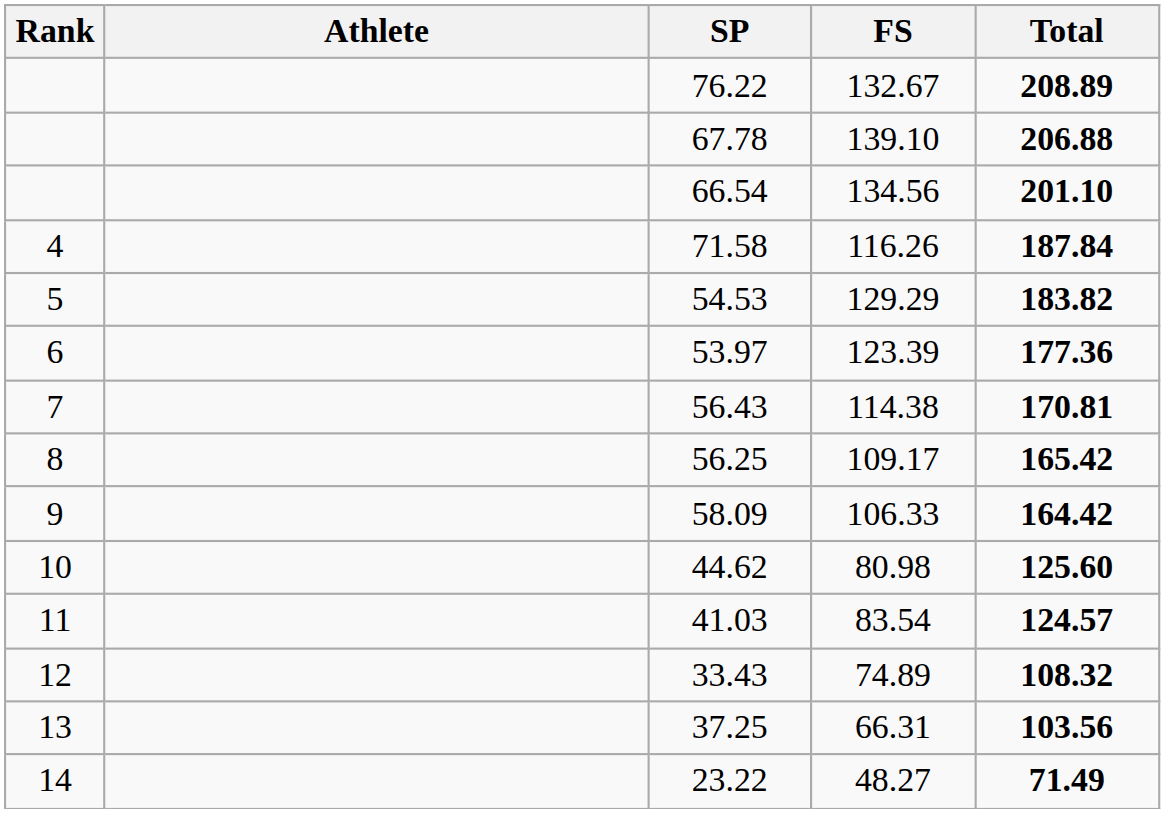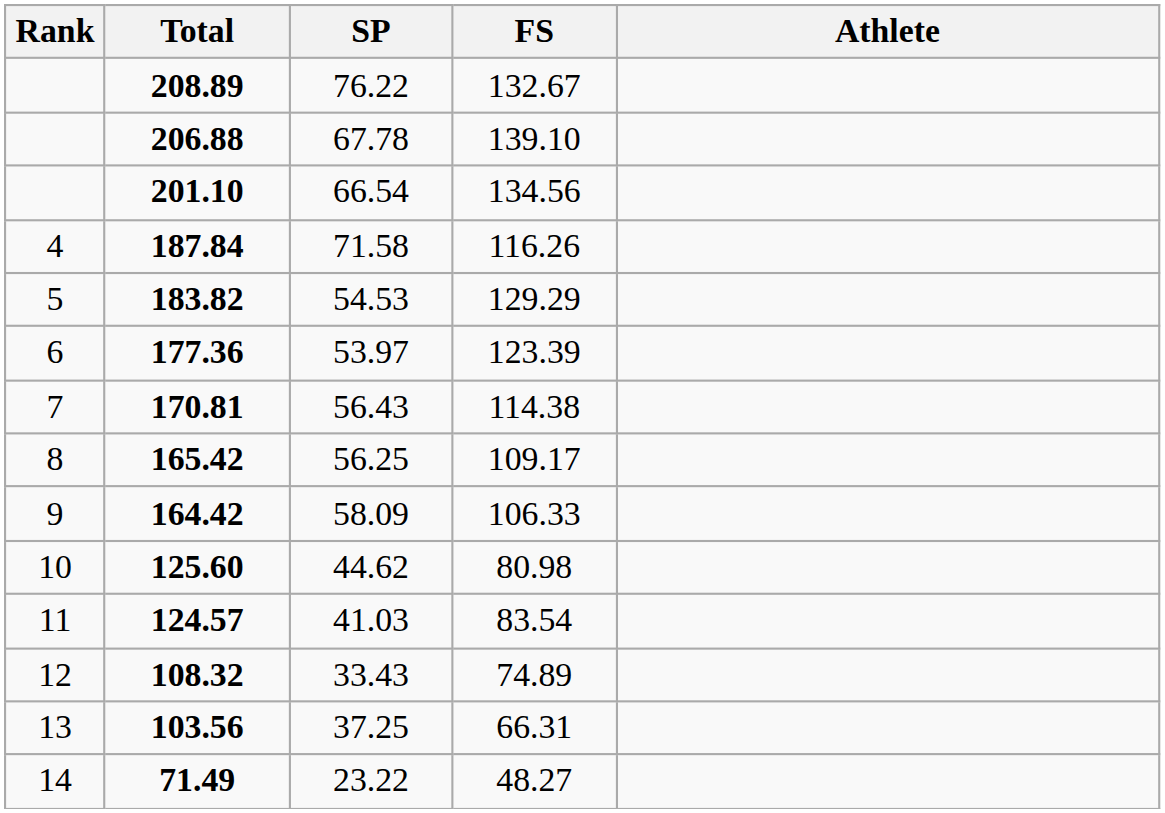 <table class=wikitable style="text-align:center">
 <tr>
 <th width=40>Rank</th>
-<th width=250>Athlete</th>
+<th width=80>Total</th>
 <th width=70>SP</th>
 <th width=70>FS</th>
-<th width=80>Total</th>
+<th width=250>Athlete</th>
 </tr>
 <tr>
 <td></td>
-<td align=left></td>
+<td><strong>208.89</strong></td>
 <td>76.22</td>
 <td>132.67</td>
-<td><strong>208.89</strong></td>
+<td align=left></td>
 </tr>
 <tr>
 <td></td>
-<td align=left></td>
+<td><strong>206.88</strong></td>
 <td>67.78</td>
 <td>139.10</td>
-<td><strong>206.88</strong></td>
+<td align=left></td>
 </tr>
 <tr>
 <td></td>
-<td align=left></td>
+<td><strong>201.10</strong></td>
 <td>66.54</td>
 <td>134.56</td>
-<td><strong>201.10</strong></td>
+<td align=left></td>
 </tr>
 <tr>
 <td>4</td>
-<td align=left></td>
+<td><strong>187.84</strong></td>
 <td>71.58</td>
 <td>116.26</td>
-<td><strong>187.84</strong></td>
+<td align=left></td>
 </tr>
 <tr>
 <td>5</td>
-<td align=left></td>
+<td><strong>183.82</strong></td>
 <td>54.53</td>
 <td>129.29</td>
-<td><strong>183.82</strong></td>
+<td align=left></td>
 </tr>
 <tr>
 <td>6</td>
-<td align=left></td>
+<td><strong>177.36</strong></td>
 <td>53.97</td>
 <td>123.39</td>
-<td><strong>177.36</strong></td>
+<td align=left></td>
 </tr>
 <tr>
 <td>7</td>
-<td align=left></td>
+<td><strong>170.81</strong></td>
 <td>56.43</td>
 <td>114.38</td>
-<td><strong>170.81</strong></td>
+<td align=left></td>
 </tr>
 <tr>
 <td>8</td>
-<td align=left></td>
+<td><strong>165.42</strong></td>
 <td>56.25</td>
 <td>109.17</td>
-<td><strong>165.42</strong></td>
+<td align=left></td>
 </tr>
 <tr>
 <td>9</td>
-<td align=left></td>
+<td><strong>164.42</strong></td>
 <td>58.09</td>
 <td>106.33</td>
-<td><strong>164.42</strong></td>
+<td align=left></td>
 </tr>
 <tr>
 <td>10</td>
-<td align=left></td>
+<td><strong>125.60</strong></td>
 <td>44.62</td>
 <td>80.98</td>
-<td><strong>125.60</strong></td>
+<td align=left></td>
 </tr>
 <tr>
 <td>11</td>
-<td align=left></td>
+<td><strong>124.57</strong></td>
 <td>41.03</td>
 <td>83.54</td>
-<td><strong>124.57</strong></td>
+<td align=left></td>
 </tr>
 <tr>
 <td>12</td>
-<td align=left></td>
+<td><strong>108.32</strong></td>
 <td>33.43</td>
 <td>74.89</td>
-<td><strong>108.32</strong></td>
+<td align=left></td>
 </tr>
 <tr>
 <td>13</td>
-<td align=left></td>
+<td><strong>103.56</strong></td>
 <td>37.25</td>
 <td>66.31</td>
-<td><strong>103.56</strong></td>
+<td align=left></td>
 </tr>
 <tr>
 <td>14</td>
-<td align=left></td>
+<td><strong>71.49</strong></td>
 <td>23.22</td>
 <td>48.27</td>
-<td><strong>71.49</strong></td>
+<td align=left></td>
 </tr>
 </table>
